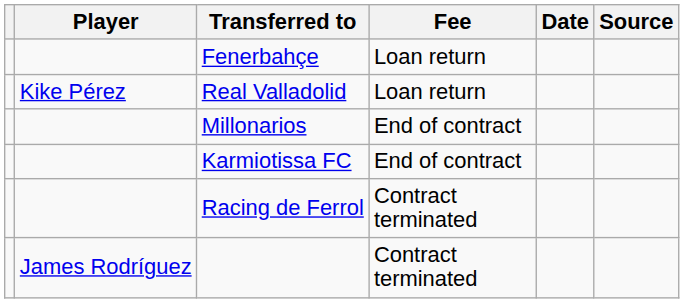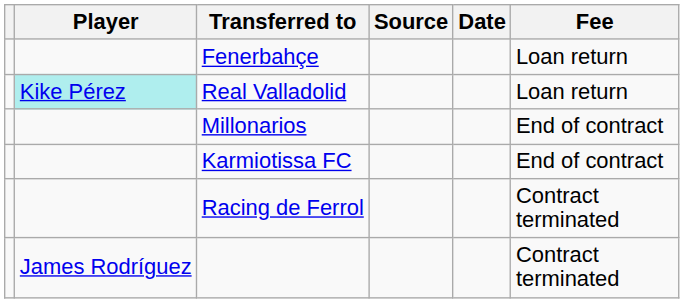 <table class="wikitable plainrowheaders sortable">
 <tr>
 <th></th>
 <th scope="col">Player</th>
 <th>Transferred to</th>
+<th scope="col">Source</th>
+<th scope="col">Date</th>
 <th style="width: 115px;">Fee</th>
-<th scope="col">Date</th>
-<th scope="col">Source</th>
 </tr>
 <tr>
 <td align="center"></td>
 <td></td>
 <td> <a href='#'>Fenerbahçe</a></td>
-<td>Loan return</td>
 <td></td>
 <td></td>
+<td>Loan return</td>
 </tr>
 <tr>
 <td align="center"></td>
-<td> <a href='#'>Kike Pérez</a></td>
+<td style="background: paleturquoise;"> <a href='#'>Kike Pérez</a></td>
 <td> <a href='#'>Real Valladolid</a></td>
-<td>Loan return</td>
 <td></td>
 <td></td>
+<td>Loan return</td>
 </tr>
 <tr>
 <td align="center"></td>
 <td></td>
 <td> <a href='#'>Millonarios</a></td>
-<td>End of contract</td>
 <td></td>
 <td></td>
+<td>End of contract</td>
 </tr>
 <tr>
 <td align="center"></td>
 <td></td>
 <td> <a href='#'>Karmiotissa FC</a></td>
-<td>End of contract</td>
 <td></td>
 <td></td>
+<td>End of contract</td>
 </tr>
 <tr>
 <td align="center"></td>
 <td></td>
 <td> <a href='#'>Racing de Ferrol</a></td>
-<td>Contract terminated</td>
 <td></td>
 <td></td>
+<td>Contract terminated</td>
 </tr>
 <tr>
 <td align="center"></td>
 <td> <a href='#'>James Rodríguez</a></td>
 <td></td>
-<td>Contract terminated</td>
 <td></td>
 <td></td>
+<td>Contract terminated</td>
 </tr>
 </table>
